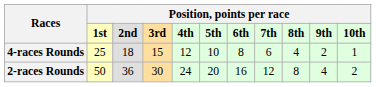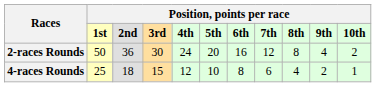 <table class="wikitable" style="font-size: 85%; text-align:center">
 <tr>
 <th rowspan=2>Races</th>
 <th colspan="10">Position, points per race</th>
 </tr>
 <tr>
 <td style="background:#ffffbf"> <strong>1st</strong> </td>
 <td style="background:#dfdfdf"> <strong>2nd</strong> </td>
 <td style="background:#ffdf9f"> <strong>3rd</strong> </td>
 <td style="background:#dfffdf"> <strong>4th</strong> </td>
 <td style="background:#dfffdf"> <strong>5th</strong> </td>
 <td style="background:#dfffdf"> <strong>6th</strong> </td>
 <td style="background:#dfffdf"> <strong>7th</strong> </td>
 <td style="background:#dfffdf"> <strong>8th</strong> </td>
 <td style="background:#dfffdf"> <strong>9th</strong> </td>
 <td style="background:#dfffdf"> <strong>10th</strong> </td>
 </tr>
 <tr>
+<th>2-races Rounds</th>
+<td style="background:#ffffbf">50</td>
+<td style="background:#dfdfdf">36</td>
+<td style="background:#ffdf9f">30</td>
+<td style="background:#dfffdf">24</td>
+<td style="background:#dfffdf">20</td>
+<td style="background:#dfffdf">16</td>
+<td style="background:#dfffdf">12</td>
+<td style="background:#dfffdf">8</td>
+<td style="background:#dfffdf">4</td>
+<td style="background:#dfffdf">2</td>
+</tr>
+<tr>
 <th>4-races Rounds</th>
 <td style="background:#ffffbf">25</td>
 <td style="background:#dfdfdf">18</td>
 <td style="background:#ffdf9f">15</td>
 <td style="background:#dfffdf">12</td>
 <td style="background:#dfffdf">10</td>
 <td style="background:#dfffdf">8</td>
 <td style="background:#dfffdf">6</td>
 <td style="background:#dfffdf">4</td>
 <td style="background:#dfffdf">2</td>
 <td style="background:#dfffdf">1</td>
 </tr>
-<tr>
-<th>2-races Rounds</th>
-<td style="background:#ffffbf">50</td>
-<td style="background:#dfdfdf">36</td>
-<td style="background:#ffdf9f">30</td>
-<td style="background:#dfffdf">24</td>
-<td style="background:#dfffdf">20</td>
-<td style="background:#dfffdf">16</td>
-<td style="background:#dfffdf">12</td>
-<td style="background:#dfffdf">8</td>
-<td style="background:#dfffdf">4</td>
-<td style="background:#dfffdf">2</td>
-</tr>
 </table>
